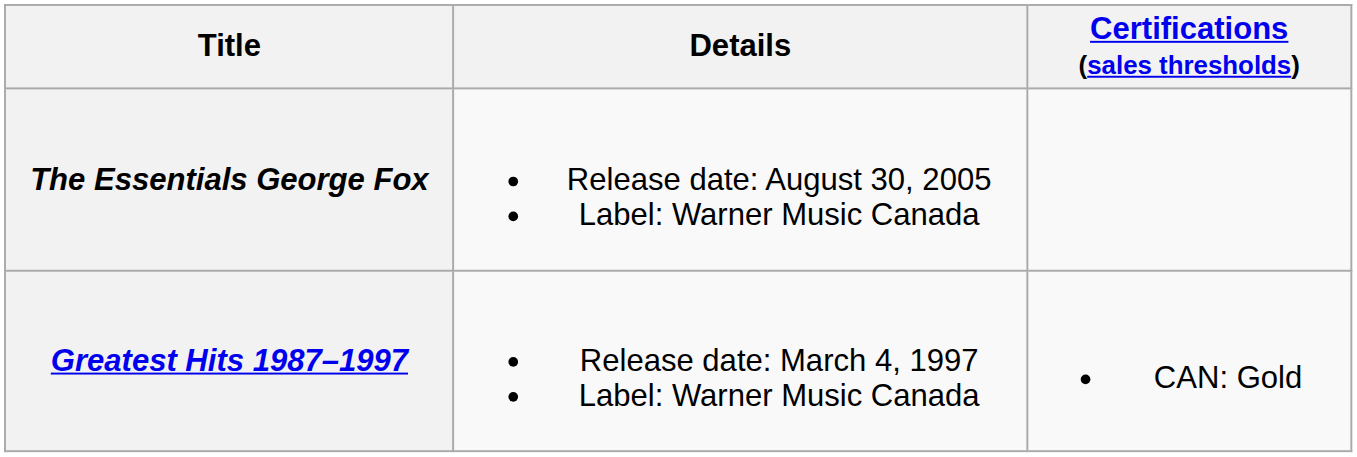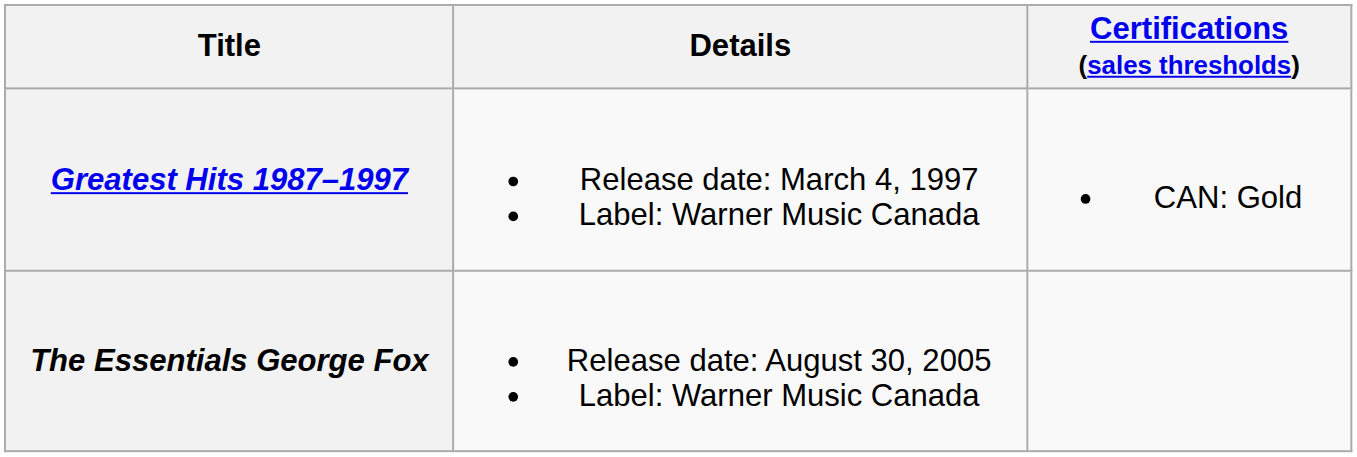 <table class="wikitable plainrowheaders" style="text-align:center;">
 <tr>
 <th style="width:14em;">Title</th>
 <th style="width:18em;">Details</th>
 <th style="width:10em;"><a href='#'>Certifications</a><br><small>(<a href='#'>sales thresholds</a>)</small></th>
 </tr>
 <tr>
+<th scope="row"><em><a href='#'>Greatest Hits 1987–1997</a></em></th>
+<td><br><ul><li>Release date: March 4, 1997</li><li>Label: Warner Music Canada</li></ul></td>
+<td><br><ul><li>CAN: Gold</li></ul></td>
+</tr>
+<tr>
 <th scope="row"><em>The Essentials George Fox</em></th>
 <td><br><ul><li>Release date: August 30, 2005</li><li>Label: Warner Music Canada</li></ul></td>
 <td></td>
 </tr>
-<tr>
-<th scope="row"><em><a href='#'>Greatest Hits 1987–1997</a></em></th>
-<td><br><ul><li>Release date: March 4, 1997</li><li>Label: Warner Music Canada</li></ul></td>
-<td><br><ul><li>CAN: Gold</li></ul></td>
-</tr>
 </table>
